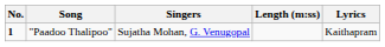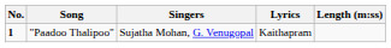 <table class="wikitable" style="font-size:95%;">
 <tr>
 <th>No.</th>
 <th>Song</th>
 <th>Singers</th>
+<th>Lyrics</th>
 <th>Length (m:ss)</th>
-<th>Lyrics</th>
 </tr>
 <tr>
 <td><strong>1</strong></td>
 <td>"Paadoo Thalipoo"</td>
 <td>Sujatha Mohan, <a href='#'>G. Venugopal</a></td>
+<td>Kaithapram</td>
 <td></td>
-<td>Kaithapram</td>
 </tr>
 </table>
